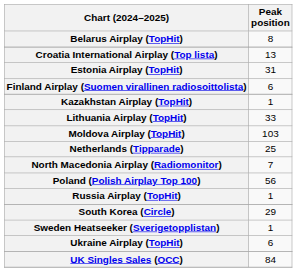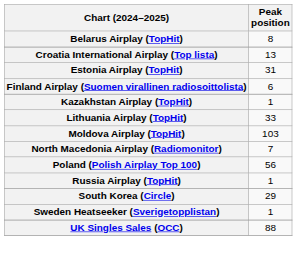 <table class="wikitable sortable plainrowheaders" style="text-align:center">
 <tr>
 <th scope="col">Chart (2024–2025)</th>
 <th scope="col">Peak<br>position</th>
 </tr>
 <tr>
 <th scope="row">Belarus Airplay (<a href='#'>TopHit</a>)</th>
 <td>8</td>
 </tr>
 <tr>
 </tr>
 <tr>
 <th scope="row">Croatia International Airplay (<a href='#'>Top lista</a>)</th>
 <td>13</td>
 </tr>
 <tr>
 <th scope="row">Estonia Airplay (<a href='#'>TopHit</a>)</th>
 <td>31</td>
 </tr>
 <tr>
 <th scope="row">Finland Airplay (<a href='#'>Suomen virallinen radiosoittolista</a>)</th>
 <td>6</td>
 </tr>
 <tr>
 </tr>
 <tr>
 <th scope="row">Kazakhstan Airplay (<a href='#'>TopHit</a>)</th>
 <td>1</td>
 </tr>
 <tr>
 <th scope="row">Lithuania Airplay (<a href='#'>TopHit</a>)</th>
 <td>33</td>
 </tr>
 <tr>
 <th scope="row">Moldova Airplay (<a href='#'>TopHit</a>)</th>
 <td>103</td>
 </tr>
 <tr>
-<th scope="row">Netherlands (<a href='#'>Tipparade</a>)</th>
-<td>25</td>
-</tr>
-<tr>
 <th scope="row">North Macedonia Airplay (<a href='#'>Radiomonitor</a>)</th>
 <td>7</td>
 </tr>
 <tr>
 <th scope="row">Poland (<a href='#'>Polish Airplay Top 100</a>)</th>
 <td>56</td>
 </tr>
 <tr>
 <th scope="row">Russia Airplay (<a href='#'>TopHit</a>)</th>
 <td>1</td>
 </tr>
 <tr>
 </tr>
 <tr>
 <th scope="row">South Korea  (<a href='#'>Circle</a>)</th>
 <td>29</td>
 </tr>
 <tr>
 <th scope="row">Sweden Heatseeker (<a href='#'>Sverigetopplistan</a>)</th>
 <td>1</td>
 </tr>
 <tr>
-<th scope="row">Ukraine Airplay (<a href='#'>TopHit</a>)</th>
-<td>6</td>
-</tr>
-<tr>
 </tr>
 <tr>
 <th scope="row"><a href='#'>UK Singles Sales</a> (<a href='#'>OCC</a>)</th>
-<td>84</td>
+<td>88</td>
 </tr>
 <tr>
 </tr>
 </table>
